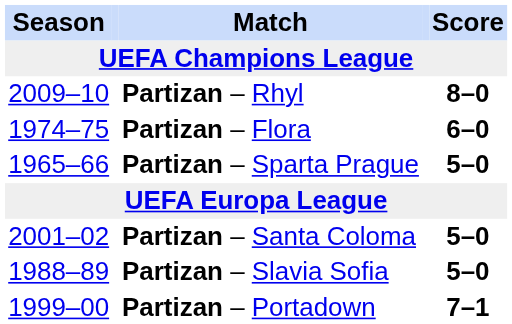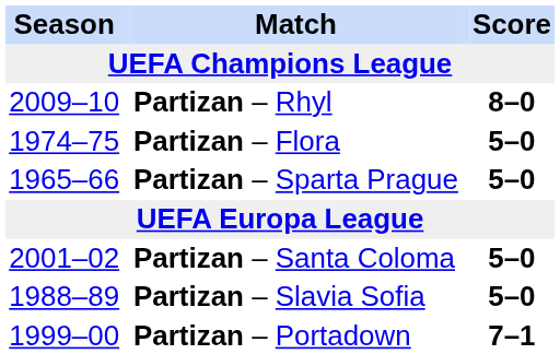 <table class="toccolours" border="0" cellpadding="2" cellspacing="0"  style="float:left; margin:0.5em;">
 <tr style="background:#cadcfb;">
 <th>Season</th>
 <th></th>
 <th>Match</th>
 <th></th>
 <th>Score</th>
 </tr>
 <tr>
 <th colspan="5" style="background:#efefef;"><a href='#'>UEFA Champions League</a></th>
 </tr>
 <tr>
 <td style="text-align:center;"><a href='#'>2009–10</a></td>
 <td></td>
 <td style="text-align:left;"><strong>Partizan</strong> – <a href='#'>Rhyl</a></td>
 <td></td>
 <td style="text-align:center;"><strong>8–0</strong></td>
 </tr>
 <tr>
 <td style="text-align:center;"><a href='#'>1974–75</a></td>
 <td></td>
 <td style="text-align:left;"><strong>Partizan</strong> – <a href='#'>Flora</a></td>
 <td></td>
-<td style="text-align:center;"><strong>6–0</strong></td>
+<td style="text-align:center;"><strong>5–0</strong></td>
 </tr>
 <tr>
 <td style="text-align:center;"><a href='#'>1965–66</a></td>
 <td></td>
 <td style="text-align:left;"><strong>Partizan</strong> – <a href='#'>Sparta Prague</a></td>
 <td></td>
 <td style="text-align:center;"><strong>5–0</strong></td>
 </tr>
 <tr>
 <th colspan="5" style="background:#efefef;"><a href='#'>UEFA Europa League</a></th>
 </tr>
 <tr>
 <td style="text-align:center;"><a href='#'>2001–02</a></td>
 <td></td>
 <td style="text-align:left;"><strong>Partizan</strong> – <a href='#'>Santa Coloma</a></td>
 <td></td>
 <td style="text-align:center;"><strong>5–0</strong></td>
 </tr>
 <tr>
 <td style="text-align:center;"><a href='#'>1988–89</a></td>
 <td></td>
 <td style="text-align:left;"><strong>Partizan</strong> – <a href='#'>Slavia Sofia</a></td>
 <td></td>
 <td style="text-align:center;"><strong>5–0</strong></td>
 </tr>
 <tr>
 <td style="text-align:center;"><a href='#'>1999–00</a></td>
 <td></td>
 <td style="text-align:left;"><strong>Partizan</strong> – <a href='#'>Portadown</a></td>
 <td></td>
 <td style="text-align:center;"><strong>7–1</strong></td>
 </tr>
 </table>
